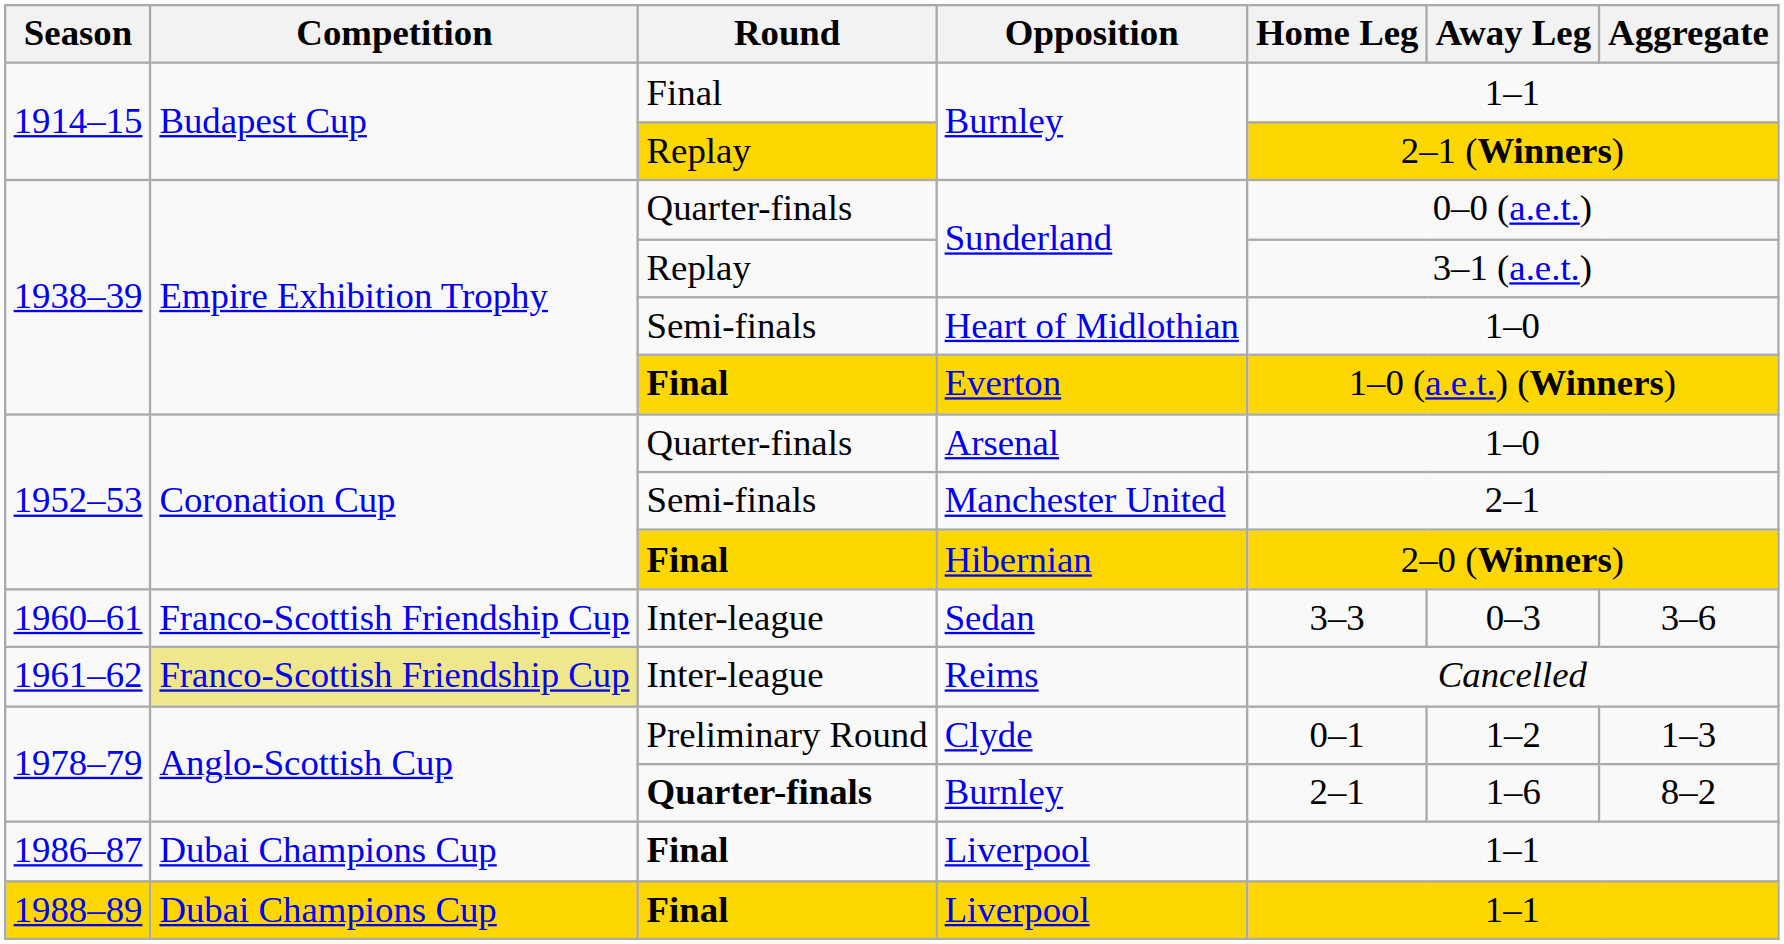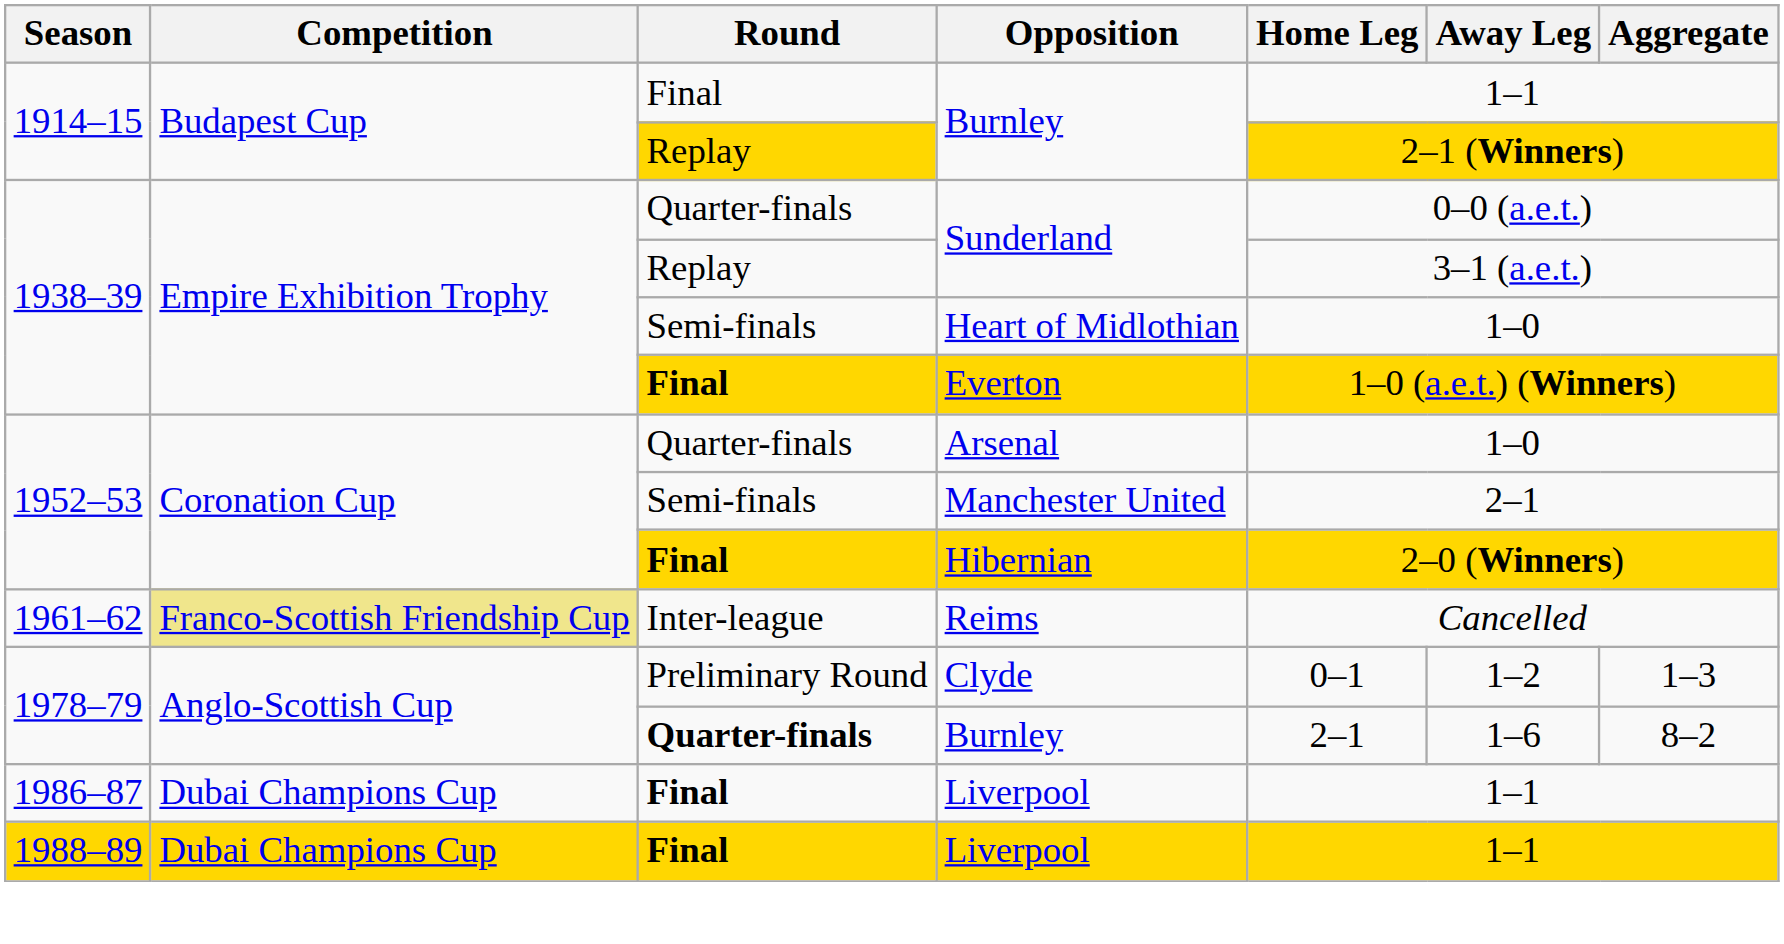 <table class = "wikitable sortable mw-collapsible collapsible collapsed">
 <tr>
 <th>Season</th>
 <th>Competition</th>
 <th class = "unsortable">Round</th>
 <th>Opposition</th>
 <th class = "unsortable">Home Leg</th>
 <th class = "unsortable">Away Leg</th>
 <th class = "unsortable">Aggregate</th>
 </tr>
 <tr>
 <td rowspan = "2"><a href='#'>1914–15</a></td>
 <td rowspan = "2"><a href='#'>Budapest Cup</a></td>
 <td>Final</td>
 <td rowspan = "2"> <a href='#'>Burnley</a></td>
 <td colspan = "3" align = "center">1–1</td>
 </tr>
 <tr bgcolor=gold>
 <td>Replay</td>
 <td colspan = "3" align = "center">2–1 (<strong>Winners</strong>)</td>
 </tr>
 <tr>
 <td rowspan = "4"><a href='#'>1938–39</a></td>
 <td rowspan = "4"><a href='#'>Empire Exhibition Trophy</a></td>
 <td>Quarter-finals</td>
 <td rowspan = "2"> <a href='#'>Sunderland</a></td>
 <td colspan = "3" align = "center">0–0 (<a href='#'>a.e.t.</a>)</td>
 </tr>
 <tr>
 <td>Replay</td>
 <td colspan = "3" align = "center">3–1 (<a href='#'>a.e.t.</a>)</td>
 </tr>
 <tr>
 <td>Semi-finals</td>
 <td> <a href='#'>Heart of Midlothian</a></td>
 <td colspan = "3" align = "center">1–0</td>
 </tr>
 <tr bgcolor=gold>
 <td><strong>Final</strong></td>
 <td> <a href='#'>Everton</a></td>
 <td colspan = "3" align = "center">1–0 (<a href='#'>a.e.t.</a>) (<strong>Winners</strong>)</td>
 </tr>
 <tr>
 <td rowspan = "3"><a href='#'>1952–53</a></td>
 <td rowspan = "3"><a href='#'>Coronation Cup</a></td>
 <td>Quarter-finals</td>
 <td> <a href='#'>Arsenal</a></td>
 <td colspan = "3" align = "center">1–0</td>
 </tr>
 <tr>
 <td>Semi-finals</td>
 <td><a href='#'>Manchester United</a></td>
 <td colspan = "3" align = "center">2–1</td>
 </tr>
 <tr bgcolor=gold>
 <td><strong>Final</strong></td>
 <td> <a href='#'>Hibernian</a></td>
 <td colspan = "3" align = "center">2–0 (<strong>Winners</strong>)</td>
 </tr>
 <tr>
-<td><a href='#'>1960–61</a></td>
-<td><a href='#'>Franco-Scottish Friendship Cup</a></td>
-<td>Inter-league</td>
-<td> <a href='#'>Sedan</a></td>
-<td align = "center">3–3</td>
-<td align = "center">0–3</td>
-<td align = "center">3–6</td>
-</tr>
-<tr>
 <td><a href='#'>1961–62</a></td>
 <td style="background: khaki;"><a href='#'>Franco-Scottish Friendship Cup</a></td>
 <td>Inter-league</td>
 <td> <a href='#'>Reims</a></td>
 <td colspan = "3" align = "center"><em>Cancelled</em></td>
 </tr>
 <tr>
 <td rowspan = "2"><a href='#'>1978–79</a></td>
 <td rowspan = "2"><a href='#'>Anglo-Scottish Cup</a></td>
 <td>Preliminary Round</td>
 <td> <a href='#'>Clyde</a></td>
 <td align = "center">0–1</td>
 <td align = "center">1–2</td>
 <td align = "center">1–3</td>
 </tr>
 <tr>
 <td><strong>Quarter-finals</strong></td>
 <td> <a href='#'>Burnley</a></td>
 <td align = "center">2–1</td>
 <td align = "center">1–6</td>
 <td align = "center">8–2</td>
 </tr>
 <tr>
 <td><a href='#'>1986–87</a></td>
 <td><a href='#'>Dubai Champions Cup</a></td>
 <td><strong>Final</strong></td>
 <td> <a href='#'>Liverpool</a></td>
 <td colspan = "3" align = "center">1–1 </td>
 </tr>
 <tr bgcolor=gold>
 <td><a href='#'>1988–89</a></td>
 <td><a href='#'>Dubai Champions Cup</a></td>
 <td><strong>Final</strong></td>
 <td> <a href='#'>Liverpool</a></td>
 <td colspan = "3" align = "center">1–1 </td>
 </tr>
 </table>
